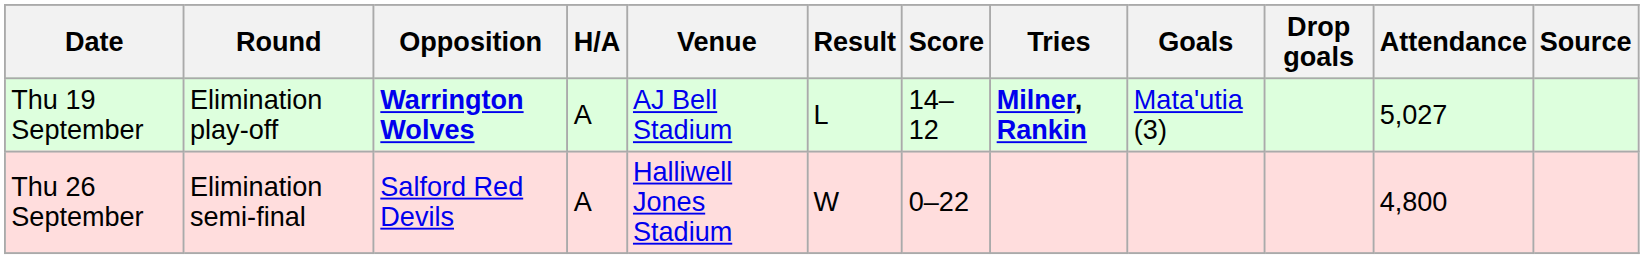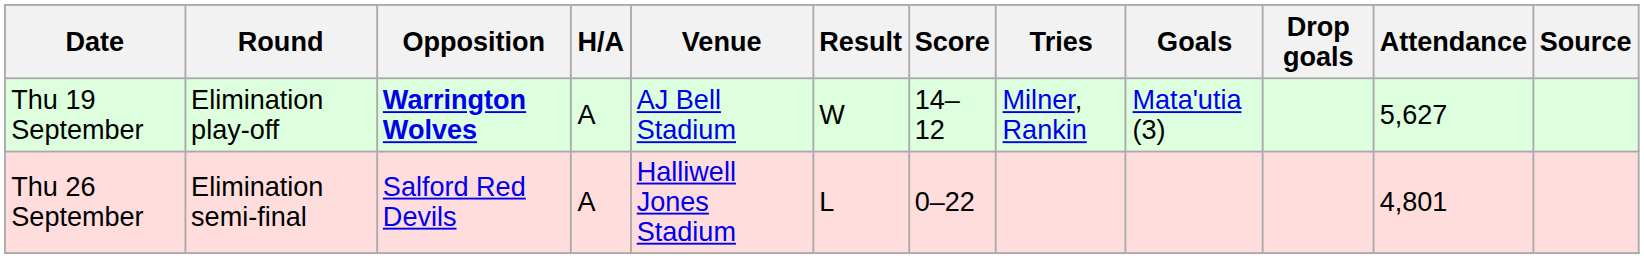 <table class="wikitable" style="font-size:90%;">
 <tr>
 <th>Date</th>
 <th>Round</th>
 <th>Opposition</th>
 <th>H/A</th>
 <th>Venue</th>
 <th>Result</th>
 <th>Score</th>
 <th>Tries</th>
 <th>Goals</th>
 <th>Drop goals</th>
 <th>Attendance</th>
 <th>Source</th>
 </tr>
 <tr style="background:#ddffdd;">
 <td>Thu 19 September</td>
 <td>Elimination play-off</td>
 <td><strong> <a href='#'>Warrington Wolves</a></strong></td>
 <td>A</td>
 <td><a href='#'>AJ Bell Stadium</a></td>
-<td>L</td>
+<td>W</td>
 <td>14–12</td>
-<td><strong><a href='#'>Milner</a>, <a href='#'>Rankin</a></strong></td>
+<td><a href='#'>Milner</a>, <a href='#'>Rankin</a></td>
 <td><a href='#'>Mata'utia</a> (3)</td>
 <td></td>
-<td>5,027</td>
+<td>5,627</td>
 <td></td>
 </tr>
 <tr style="background:#ffdddd;">
 <td>Thu 26 September</td>
 <td>Elimination semi-final</td>
 <td> <a href='#'>Salford Red Devils</a></td>
 <td>A</td>
 <td><a href='#'>Halliwell Jones Stadium</a></td>
-<td>W</td>
+<td>L</td>
 <td>0–22</td>
 <td></td>
 <td></td>
 <td></td>
-<td>4,800</td>
+<td>4,801</td>
 <td></td>
 </tr>
 </table>
